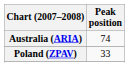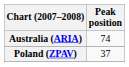 <table class="wikitable sortable plainrowheaders" style="text-align:center">
 <tr>
 <th scope="col">Chart (2007–2008)</th>
 <th scope="col">Peak<br>position</th>
 </tr>
 <tr>
 <th scope="row">Australia (<a href='#'>ARIA</a>)</th>
 <td>74</td>
 </tr>
 <tr>
 </tr>
 <tr>
 <th scope="row">Poland (<a href='#'>ZPAV</a>)</th>
-<td>33</td>
+<td>37</td>
 </tr>
 <tr>
 </tr>
 <tr>
 </tr>
 </table>
